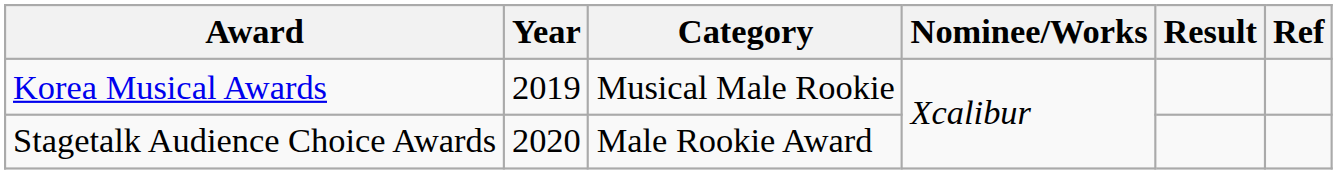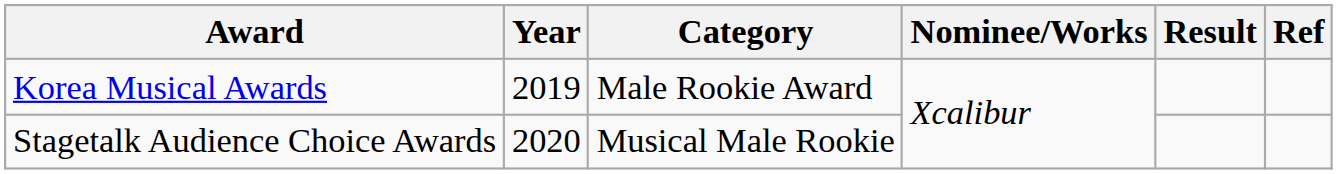 <table class="wikitable">
 <tr>
 <th>Award</th>
 <th>Year</th>
 <th>Category</th>
 <th>Nominee/Works</th>
 <th>Result</th>
 <th>Ref</th>
 </tr>
 <tr>
 <td><a href='#'>Korea Musical Awards</a></td>
 <td>2019</td>
-<td>Musical Male Rookie</td>
+<td>Male Rookie Award</td>
 <td rowspan="2"><em>Xcalibur</em></td>
 <td></td>
 <td></td>
 </tr>
 <tr>
 <td>Stagetalk Audience Choice Awards</td>
 <td>2020</td>
-<td>Male Rookie Award</td>
+<td>Musical Male Rookie</td>
 <td></td>
 <td></td>
 </tr>
 </table>
